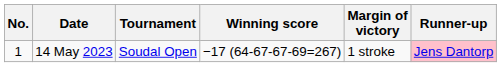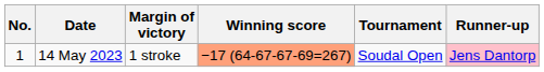 <table class="wikitable" style="font-size:95%;">
 <tr>
 <th>No.</th>
 <th>Date</th>
+<th>Margin of<br>victory</th>
+<th>Winning score</th>
 <th>Tournament</th>
-<th>Winning score</th>
-<th>Margin of<br>victory</th>
 <th>Runner-up</th>
 </tr>
 <tr>
 <td align=center>1</td>
 <td align=right>14 May <a href='#'>2023</a></td>
+<td>1 stroke</td>
+<td style="background: lightsalmon;">−17 (64-67-67-69=267)</td>
 <td><a href='#'>Soudal Open</a></td>
-<td>−17 (64-67-67-69=267)</td>
-<td>1 stroke</td>
 <td style="background: pink;"> <a href='#'>Jens Dantorp</a></td>
 </tr>
 </table>
